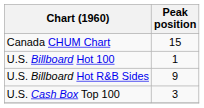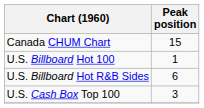 <table class="wikitable sortable">
 <tr>
 <th>Chart (1960)</th>
 <th>Peak<br>position</th>
 </tr>
 <tr>
 <td>Canada <a href='#'>CHUM Chart</a></td>
 <td style="text-align:center;">15</td>
 </tr>
 <tr>
 <td>U.S. <em><a href='#'>Billboard</a></em> <a href='#'>Hot 100</a></td>
 <td style="text-align:center;">1</td>
 </tr>
 <tr>
 <td>U.S. <em>Billboard</em> <a href='#'>Hot R&B Sides</a></td>
-<td style="text-align:center;">9</td>
+<td style="text-align:center;">6</td>
 </tr>
 <tr>
 <td>U.S. <a href='#'><em>Cash Box</em></a> Top 100</td>
 <td align="center">3</td>
 </tr>
 <tr>
 </tr>
 </table>
